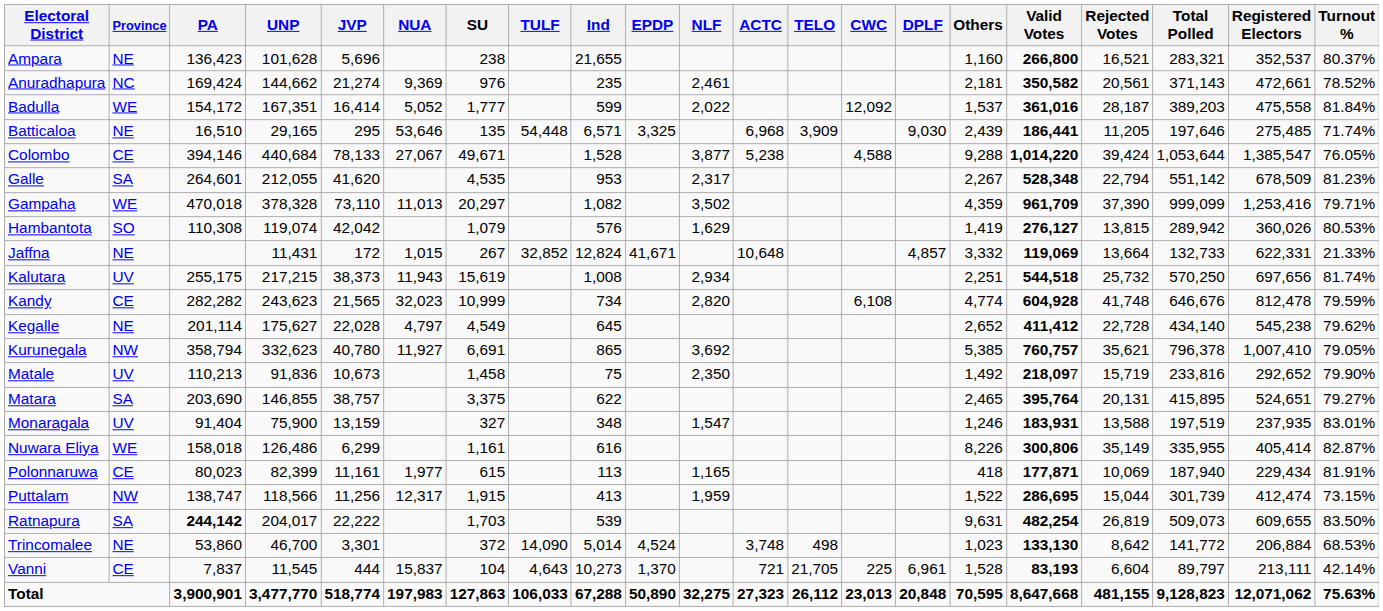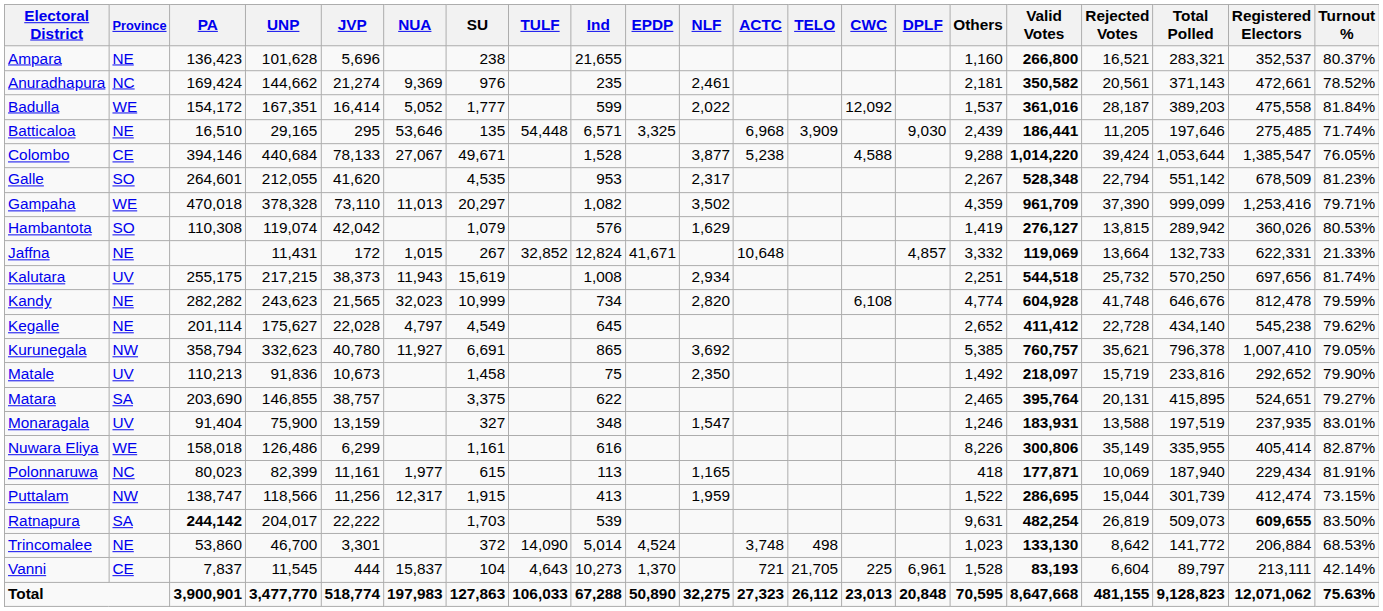 <table class="wikitable sortable" border="1" style="text-align:right;">
 <tr>
 <th><a href='#'>Electoral<br>District</a></th>
 <th><small><a href='#'>Province</a><br></small></th>
 <th><a href='#'>PA</a><br></th>
 <th><a href='#'>UNP</a><br></th>
 <th><a href='#'>JVP</a><br></th>
 <th><a href='#'>NUA</a><br></th>
 <th>SU<br></th>
 <th><a href='#'>TULF</a><br></th>
 <th><a href='#'>Ind</a><br></th>
 <th><a href='#'>EPDP</a><br></th>
 <th><a href='#'>NLF</a><br></th>
 <th><a href='#'>ACTC</a><br></th>
 <th><a href='#'>TELO</a><br></th>
 <th><a href='#'>CWC</a><br></th>
 <th><a href='#'>DPLF</a><br></th>
 <th>Others<br></th>
 <th>Valid<br>Votes</th>
 <th>Rejected<br>Votes</th>
 <th>Total<br>Polled</th>
 <th>Registered<br>Electors</th>
 <th>Turnout<br>%</th>
 </tr>
 <tr>
 <td align=left><a href='#'>Ampara</a></td>
 <td align=left><a href='#'>NE</a></td>
 <td>136,423</td>
 <td>101,628</td>
 <td>5,696</td>
 <td></td>
 <td>238</td>
 <td></td>
 <td>21,655</td>
 <td></td>
 <td></td>
 <td></td>
 <td></td>
 <td></td>
 <td></td>
 <td>1,160</td>
 <td><strong>266,800</strong></td>
 <td>16,521</td>
 <td>283,321</td>
 <td>352,537</td>
 <td>80.37%</td>
 </tr>
 <tr>
 <td align=left><a href='#'>Anuradhapura</a></td>
 <td align=left><a href='#'>NC</a></td>
 <td>169,424</td>
 <td>144,662</td>
 <td>21,274</td>
 <td>9,369</td>
 <td>976</td>
 <td></td>
 <td>235</td>
 <td></td>
 <td>2,461</td>
 <td></td>
 <td></td>
 <td></td>
 <td></td>
 <td>2,181</td>
 <td><strong>350,582</strong></td>
 <td>20,561</td>
 <td>371,143</td>
 <td>472,661</td>
 <td>78.52%</td>
 </tr>
 <tr>
 <td align=left><a href='#'>Badulla</a></td>
 <td align=left><a href='#'>WE</a></td>
 <td>154,172</td>
 <td>167,351</td>
 <td>16,414</td>
 <td>5,052</td>
 <td>1,777</td>
 <td></td>
 <td>599</td>
 <td></td>
 <td>2,022</td>
 <td></td>
 <td></td>
 <td>12,092</td>
 <td></td>
 <td>1,537</td>
 <td><strong>361,016</strong></td>
 <td>28,187</td>
 <td>389,203</td>
 <td>475,558</td>
 <td>81.84%</td>
 </tr>
 <tr>
 <td align=left><a href='#'>Batticaloa</a></td>
 <td align=left><a href='#'>NE</a></td>
 <td>16,510</td>
 <td>29,165</td>
 <td>295</td>
 <td>53,646</td>
 <td>135</td>
 <td>54,448</td>
 <td>6,571</td>
 <td>3,325</td>
 <td></td>
 <td>6,968</td>
 <td>3,909</td>
 <td></td>
 <td>9,030</td>
 <td>2,439</td>
 <td><strong>186,441</strong></td>
 <td>11,205</td>
 <td>197,646</td>
 <td>275,485</td>
 <td>71.74%</td>
 </tr>
 <tr>
 <td align=left><a href='#'>Colombo</a></td>
 <td align=left><a href='#'>CE</a></td>
 <td>394,146</td>
 <td>440,684</td>
 <td>78,133</td>
 <td>27,067</td>
 <td>49,671</td>
 <td></td>
 <td>1,528</td>
 <td></td>
 <td>3,877</td>
 <td>5,238</td>
 <td></td>
 <td>4,588</td>
 <td></td>
 <td>9,288</td>
 <td><strong>1,014,220</strong></td>
 <td>39,424</td>
 <td>1,053,644</td>
 <td>1,385,547</td>
 <td>76.05%</td>
 </tr>
 <tr>
 <td align=left><a href='#'>Galle</a></td>
-<td align=left><a href='#'>SA</a></td>
+<td align=left><a href='#'>SO</a></td>
 <td>264,601</td>
 <td>212,055</td>
 <td>41,620</td>
 <td></td>
 <td>4,535</td>
 <td></td>
 <td>953</td>
 <td></td>
 <td>2,317</td>
 <td></td>
 <td></td>
 <td></td>
 <td></td>
 <td>2,267</td>
 <td><strong>528,348</strong></td>
 <td>22,794</td>
 <td>551,142</td>
 <td>678,509</td>
 <td>81.23%</td>
 </tr>
 <tr>
 <td align=left><a href='#'>Gampaha</a></td>
 <td align=left><a href='#'>WE</a></td>
 <td>470,018</td>
 <td>378,328</td>
 <td>73,110</td>
 <td>11,013</td>
 <td>20,297</td>
 <td></td>
 <td>1,082</td>
 <td></td>
 <td>3,502</td>
 <td></td>
 <td></td>
 <td></td>
 <td></td>
 <td>4,359</td>
 <td><strong>961,709</strong></td>
 <td>37,390</td>
 <td>999,099</td>
 <td>1,253,416</td>
 <td>79.71%</td>
 </tr>
 <tr>
 <td align=left><a href='#'>Hambantota</a></td>
 <td align=left><a href='#'>SO</a></td>
 <td>110,308</td>
 <td>119,074</td>
 <td>42,042</td>
 <td></td>
 <td>1,079</td>
 <td></td>
 <td>576</td>
 <td></td>
 <td>1,629</td>
 <td></td>
 <td></td>
 <td></td>
 <td></td>
 <td>1,419</td>
 <td><strong>276,127</strong></td>
 <td>13,815</td>
 <td>289,942</td>
 <td>360,026</td>
 <td>80.53%</td>
 </tr>
 <tr>
 <td align=left><a href='#'>Jaffna</a></td>
 <td align=left><a href='#'>NE</a></td>
 <td></td>
 <td>11,431</td>
 <td>172</td>
 <td>1,015</td>
 <td>267</td>
 <td>32,852</td>
 <td>12,824</td>
 <td>41,671</td>
 <td></td>
 <td>10,648</td>
 <td></td>
 <td></td>
 <td>4,857</td>
 <td>3,332</td>
 <td><strong>119,069</strong></td>
 <td>13,664</td>
 <td>132,733</td>
 <td>622,331</td>
 <td>21.33%</td>
 </tr>
 <tr>
 <td align=left><a href='#'>Kalutara</a></td>
 <td align=left><a href='#'>UV</a></td>
 <td>255,175</td>
 <td>217,215</td>
 <td>38,373</td>
 <td>11,943</td>
 <td>15,619</td>
 <td></td>
 <td>1,008</td>
 <td></td>
 <td>2,934</td>
 <td></td>
 <td></td>
 <td></td>
 <td></td>
 <td>2,251</td>
 <td><strong>544,518</strong></td>
 <td>25,732</td>
 <td>570,250</td>
 <td>697,656</td>
 <td>81.74%</td>
 </tr>
 <tr>
 <td align=left><a href='#'>Kandy</a></td>
-<td align=left><a href='#'>CE</a></td>
+<td align=left><a href='#'>NE</a></td>
 <td>282,282</td>
 <td>243,623</td>
 <td>21,565</td>
 <td>32,023</td>
 <td>10,999</td>
 <td></td>
 <td>734</td>
 <td></td>
 <td>2,820</td>
 <td></td>
 <td></td>
 <td>6,108</td>
 <td></td>
 <td>4,774</td>
 <td><strong>604,928</strong></td>
 <td>41,748</td>
 <td>646,676</td>
 <td>812,478</td>
 <td>79.59%</td>
 </tr>
 <tr>
 <td align=left><a href='#'>Kegalle</a></td>
 <td align=left><a href='#'>NE</a></td>
 <td>201,114</td>
 <td>175,627</td>
 <td>22,028</td>
 <td>4,797</td>
 <td>4,549</td>
 <td></td>
 <td>645</td>
 <td></td>
 <td></td>
 <td></td>
 <td></td>
 <td></td>
 <td></td>
 <td>2,652</td>
 <td><strong>411,412</strong></td>
 <td>22,728</td>
 <td>434,140</td>
 <td>545,238</td>
 <td>79.62%</td>
 </tr>
 <tr>
 <td align=left><a href='#'>Kurunegala</a></td>
 <td align=left><a href='#'>NW</a></td>
 <td>358,794</td>
 <td>332,623</td>
 <td>40,780</td>
 <td>11,927</td>
 <td>6,691</td>
 <td></td>
 <td>865</td>
 <td></td>
 <td>3,692</td>
 <td></td>
 <td></td>
 <td></td>
 <td></td>
 <td>5,385</td>
 <td><strong>760,757</strong></td>
 <td>35,621</td>
 <td>796,378</td>
 <td>1,007,410</td>
 <td>79.05%</td>
 </tr>
 <tr>
 <td align=left><a href='#'>Matale</a></td>
 <td align=left><a href='#'>UV</a></td>
 <td>110,213</td>
 <td>91,836</td>
 <td>10,673</td>
 <td></td>
 <td>1,458</td>
 <td></td>
 <td>75</td>
 <td></td>
 <td>2,350</td>
 <td></td>
 <td></td>
 <td></td>
 <td></td>
 <td>1,492</td>
 <td><strong>218,09</strong>7</td>
 <td>15,719</td>
 <td>233,816</td>
 <td>292,652</td>
 <td>79.90%</td>
 </tr>
 <tr>
 <td align=left><a href='#'>Matara</a></td>
 <td align=left><a href='#'>SA</a></td>
 <td>203,690</td>
 <td>146,855</td>
 <td>38,757</td>
 <td></td>
 <td>3,375</td>
 <td></td>
 <td>622</td>
 <td></td>
 <td></td>
 <td></td>
 <td></td>
 <td></td>
 <td></td>
 <td>2,465</td>
 <td><strong>395,764</strong></td>
 <td>20,131</td>
 <td>415,895</td>
 <td>524,651</td>
 <td>79.27%</td>
 </tr>
 <tr>
 <td align=left><a href='#'>Monaragala</a></td>
 <td align=left><a href='#'>UV</a></td>
 <td>91,404</td>
 <td>75,900</td>
 <td>13,159</td>
 <td></td>
 <td>327</td>
 <td></td>
 <td>348</td>
 <td></td>
 <td>1,547</td>
 <td></td>
 <td></td>
 <td></td>
 <td></td>
 <td>1,246</td>
 <td><strong>183,931</strong></td>
 <td>13,588</td>
 <td>197,519</td>
 <td>237,935</td>
 <td>83.01%</td>
 </tr>
 <tr>
 <td align=left><a href='#'>Nuwara Eliya</a></td>
 <td align=left><a href='#'>WE</a></td>
 <td>158,018</td>
 <td>126,486</td>
 <td>6,299</td>
 <td></td>
 <td>1,161</td>
 <td></td>
 <td>616</td>
 <td></td>
 <td></td>
 <td></td>
 <td></td>
 <td></td>
 <td></td>
 <td>8,226</td>
 <td><strong>300,806</strong></td>
 <td>35,149</td>
 <td>335,955</td>
 <td>405,414</td>
 <td>82.87%</td>
 </tr>
 <tr>
 <td align=left><a href='#'>Polonnaruwa</a></td>
-<td align=left><a href='#'>CE</a></td>
+<td align=left><a href='#'>NC</a></td>
 <td>80,023</td>
 <td>82,399</td>
 <td>11,161</td>
 <td>1,977</td>
 <td>615</td>
 <td></td>
 <td>113</td>
 <td></td>
 <td>1,165</td>
 <td></td>
 <td></td>
 <td></td>
 <td></td>
 <td>418</td>
 <td><strong>177,871</strong></td>
 <td>10,069</td>
 <td>187,940</td>
 <td>229,434</td>
 <td>81.91%</td>
 </tr>
 <tr>
 <td align=left><a href='#'>Puttalam</a></td>
 <td align=left><a href='#'>NW</a></td>
 <td>138,747</td>
 <td>118,566</td>
 <td>11,256</td>
 <td>12,317</td>
 <td>1,915</td>
 <td></td>
 <td>413</td>
 <td></td>
 <td>1,959</td>
 <td></td>
 <td></td>
 <td></td>
 <td></td>
 <td>1,522</td>
 <td><strong>286,695</strong></td>
 <td>15,044</td>
 <td>301,739</td>
 <td>412,474</td>
 <td>73.15%</td>
 </tr>
 <tr>
 <td align=left><a href='#'>Ratnapura</a></td>
 <td align=left><a href='#'>SA</a></td>
 <td><strong>244,142</strong></td>
 <td>204,017</td>
 <td>22,222</td>
 <td></td>
 <td>1,703</td>
 <td></td>
 <td>539</td>
 <td></td>
 <td></td>
 <td></td>
 <td></td>
 <td></td>
 <td></td>
 <td>9,631</td>
 <td><strong>482,254</strong></td>
 <td>26,819</td>
 <td>509,073</td>
-<td>609,655</td>
+<td><strong>609,655</strong></td>
 <td>83.50%</td>
 </tr>
 <tr>
 <td align=left><a href='#'>Trincomalee</a></td>
 <td align=left><a href='#'>NE</a></td>
 <td>53,860</td>
 <td>46,700</td>
 <td>3,301</td>
 <td></td>
 <td>372</td>
 <td>14,090</td>
 <td>5,014</td>
 <td>4,524</td>
 <td></td>
 <td>3,748</td>
 <td>498</td>
 <td></td>
 <td></td>
 <td>1,023</td>
 <td><strong>133,130</strong></td>
 <td>8,642</td>
 <td>141,772</td>
 <td>206,884</td>
 <td>68.53%</td>
 </tr>
 <tr>
 <td align=left><a href='#'>Vanni</a></td>
 <td align=left><a href='#'>CE</a></td>
 <td>7,837</td>
 <td>11,545</td>
 <td>444</td>
 <td>15,837</td>
 <td>104</td>
 <td>4,643</td>
 <td>10,273</td>
 <td>1,370</td>
 <td></td>
 <td>721</td>
 <td>21,705</td>
 <td>225</td>
 <td>6,961</td>
 <td>1,528</td>
 <td><strong>83,193</strong></td>
 <td>6,604</td>
 <td>89,797</td>
 <td>213,111</td>
 <td>42.14%</td>
 </tr>
 <tr class="sortbottom">
 <td align=left colspan=2><strong>Total</strong></td>
 <td><strong>3,900,901</strong></td>
 <td><strong>3,477,770</strong></td>
 <td><strong>518,774</strong></td>
 <td><strong>197,983</strong></td>
 <td><strong>127,863</strong></td>
 <td><strong>106,033</strong></td>
 <td><strong>67,288</strong></td>
 <td><strong>50,890</strong></td>
 <td><strong>32,275</strong></td>
 <td><strong>27,323</strong></td>
 <td><strong>26,112</strong></td>
 <td><strong>23,013</strong></td>
 <td><strong>20,848</strong></td>
 <td><strong>70,595</strong></td>
 <td><strong>8,647,668</strong></td>
 <td><strong>481,155</strong></td>
 <td><strong>9,128,823</strong></td>
 <td><strong>12,071,062</strong></td>
 <td><strong>75.63%</strong></td>
 </tr>
 </table>
